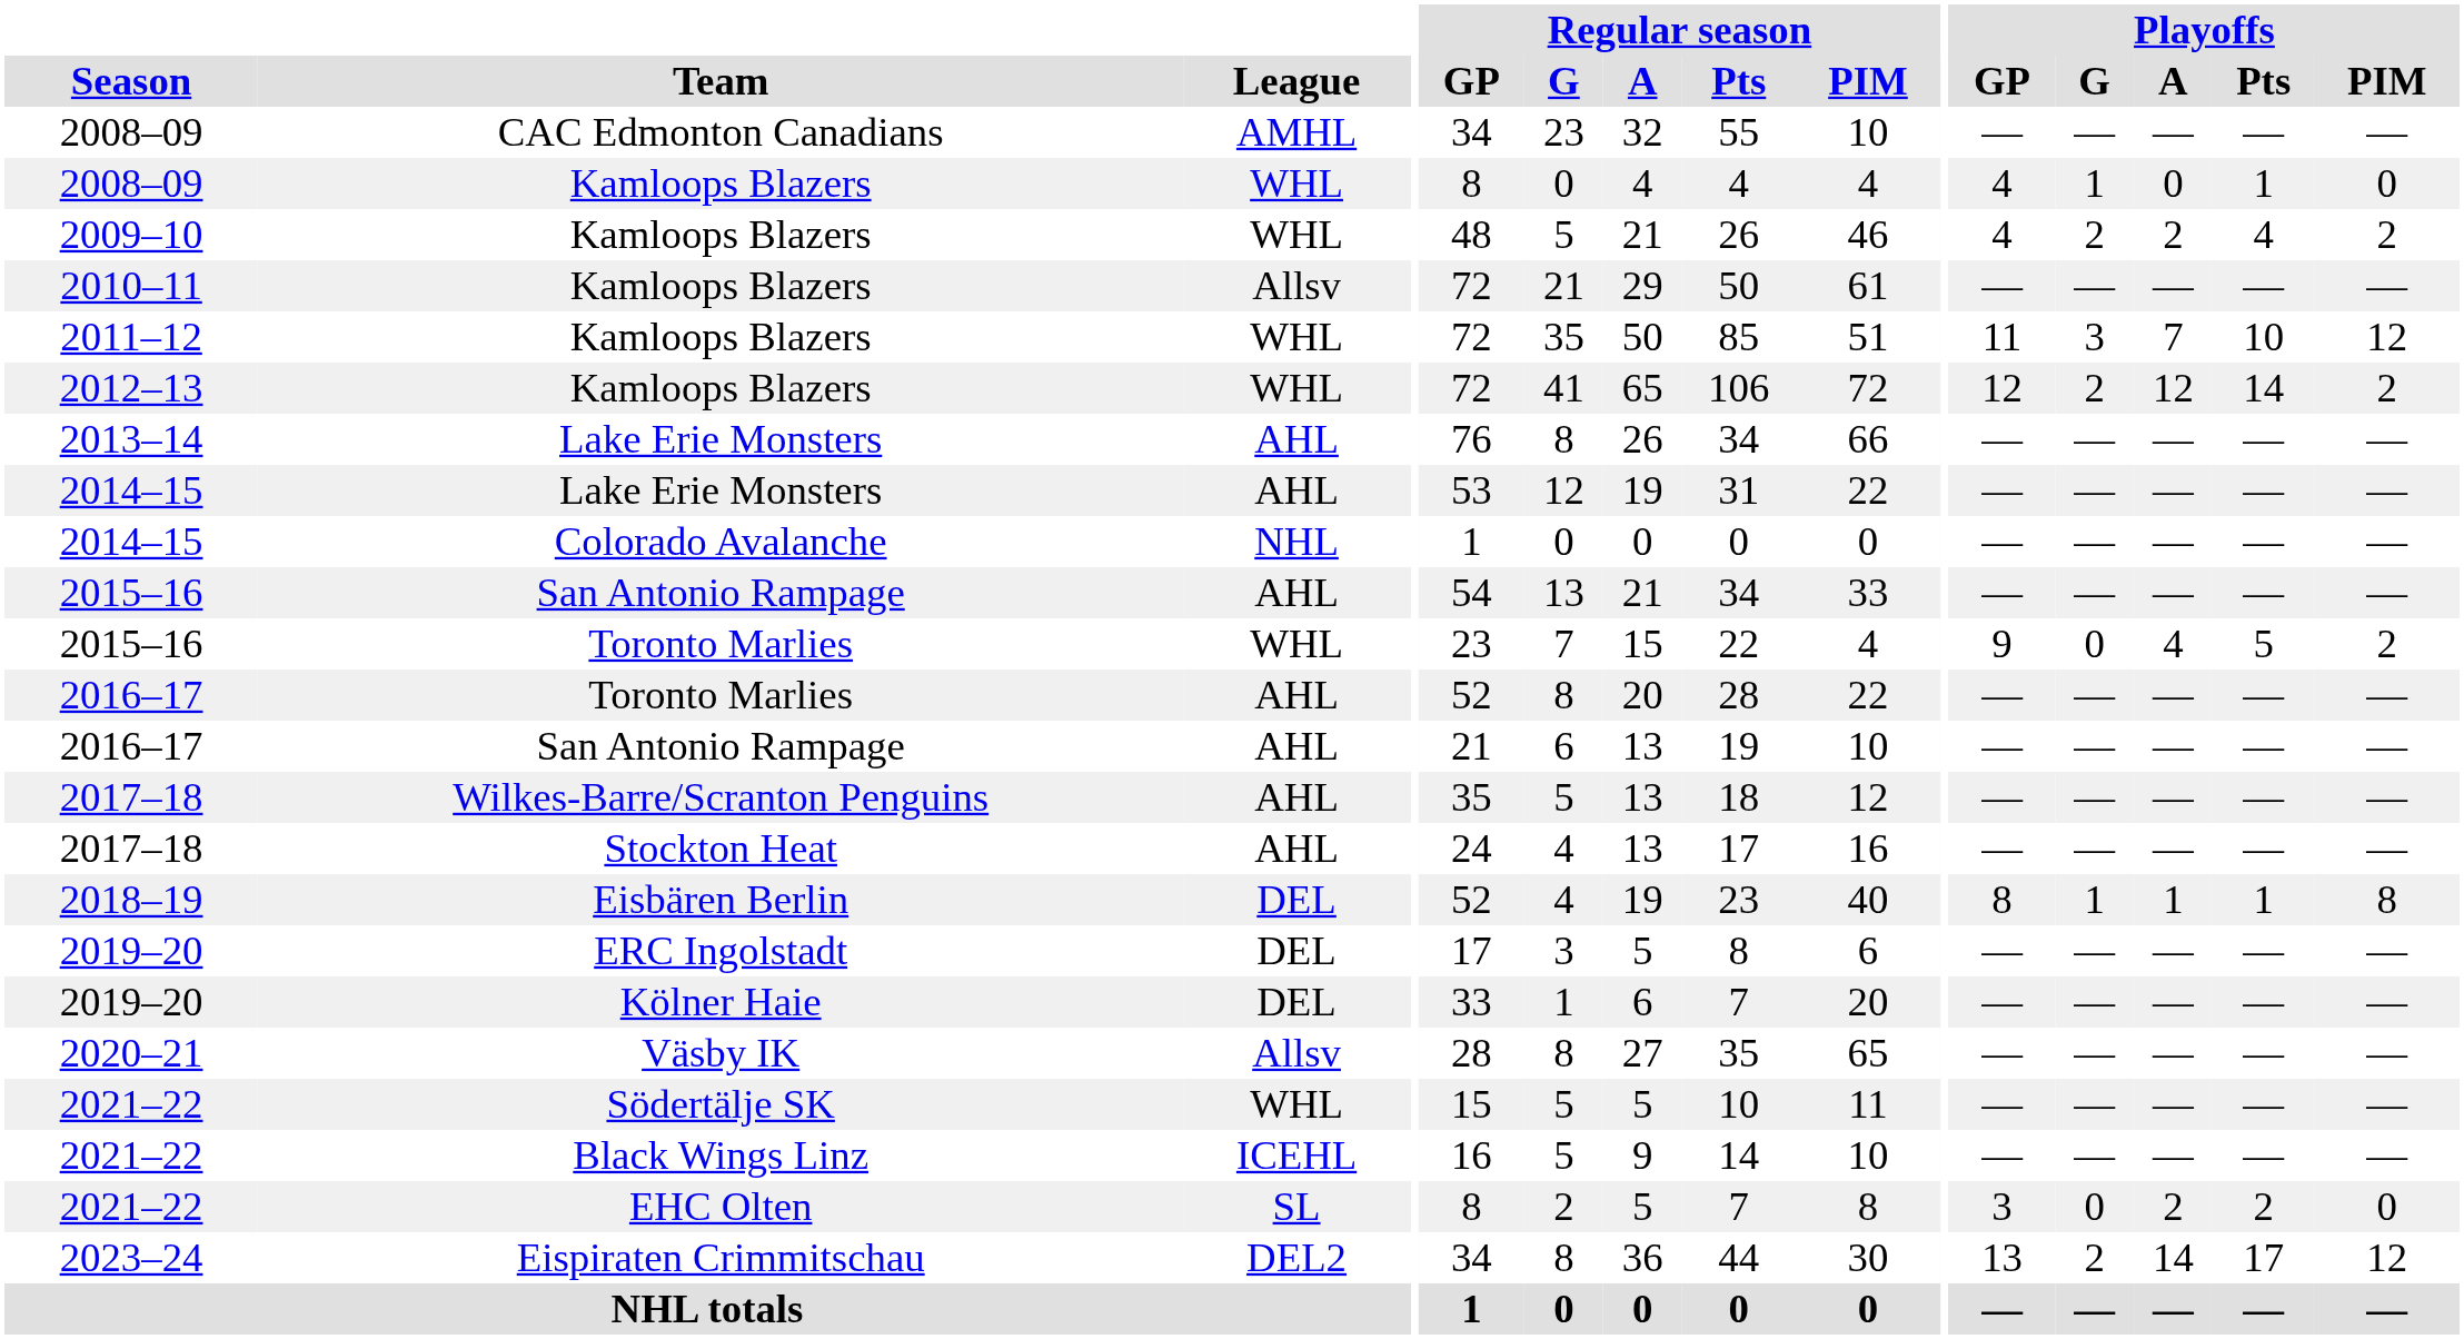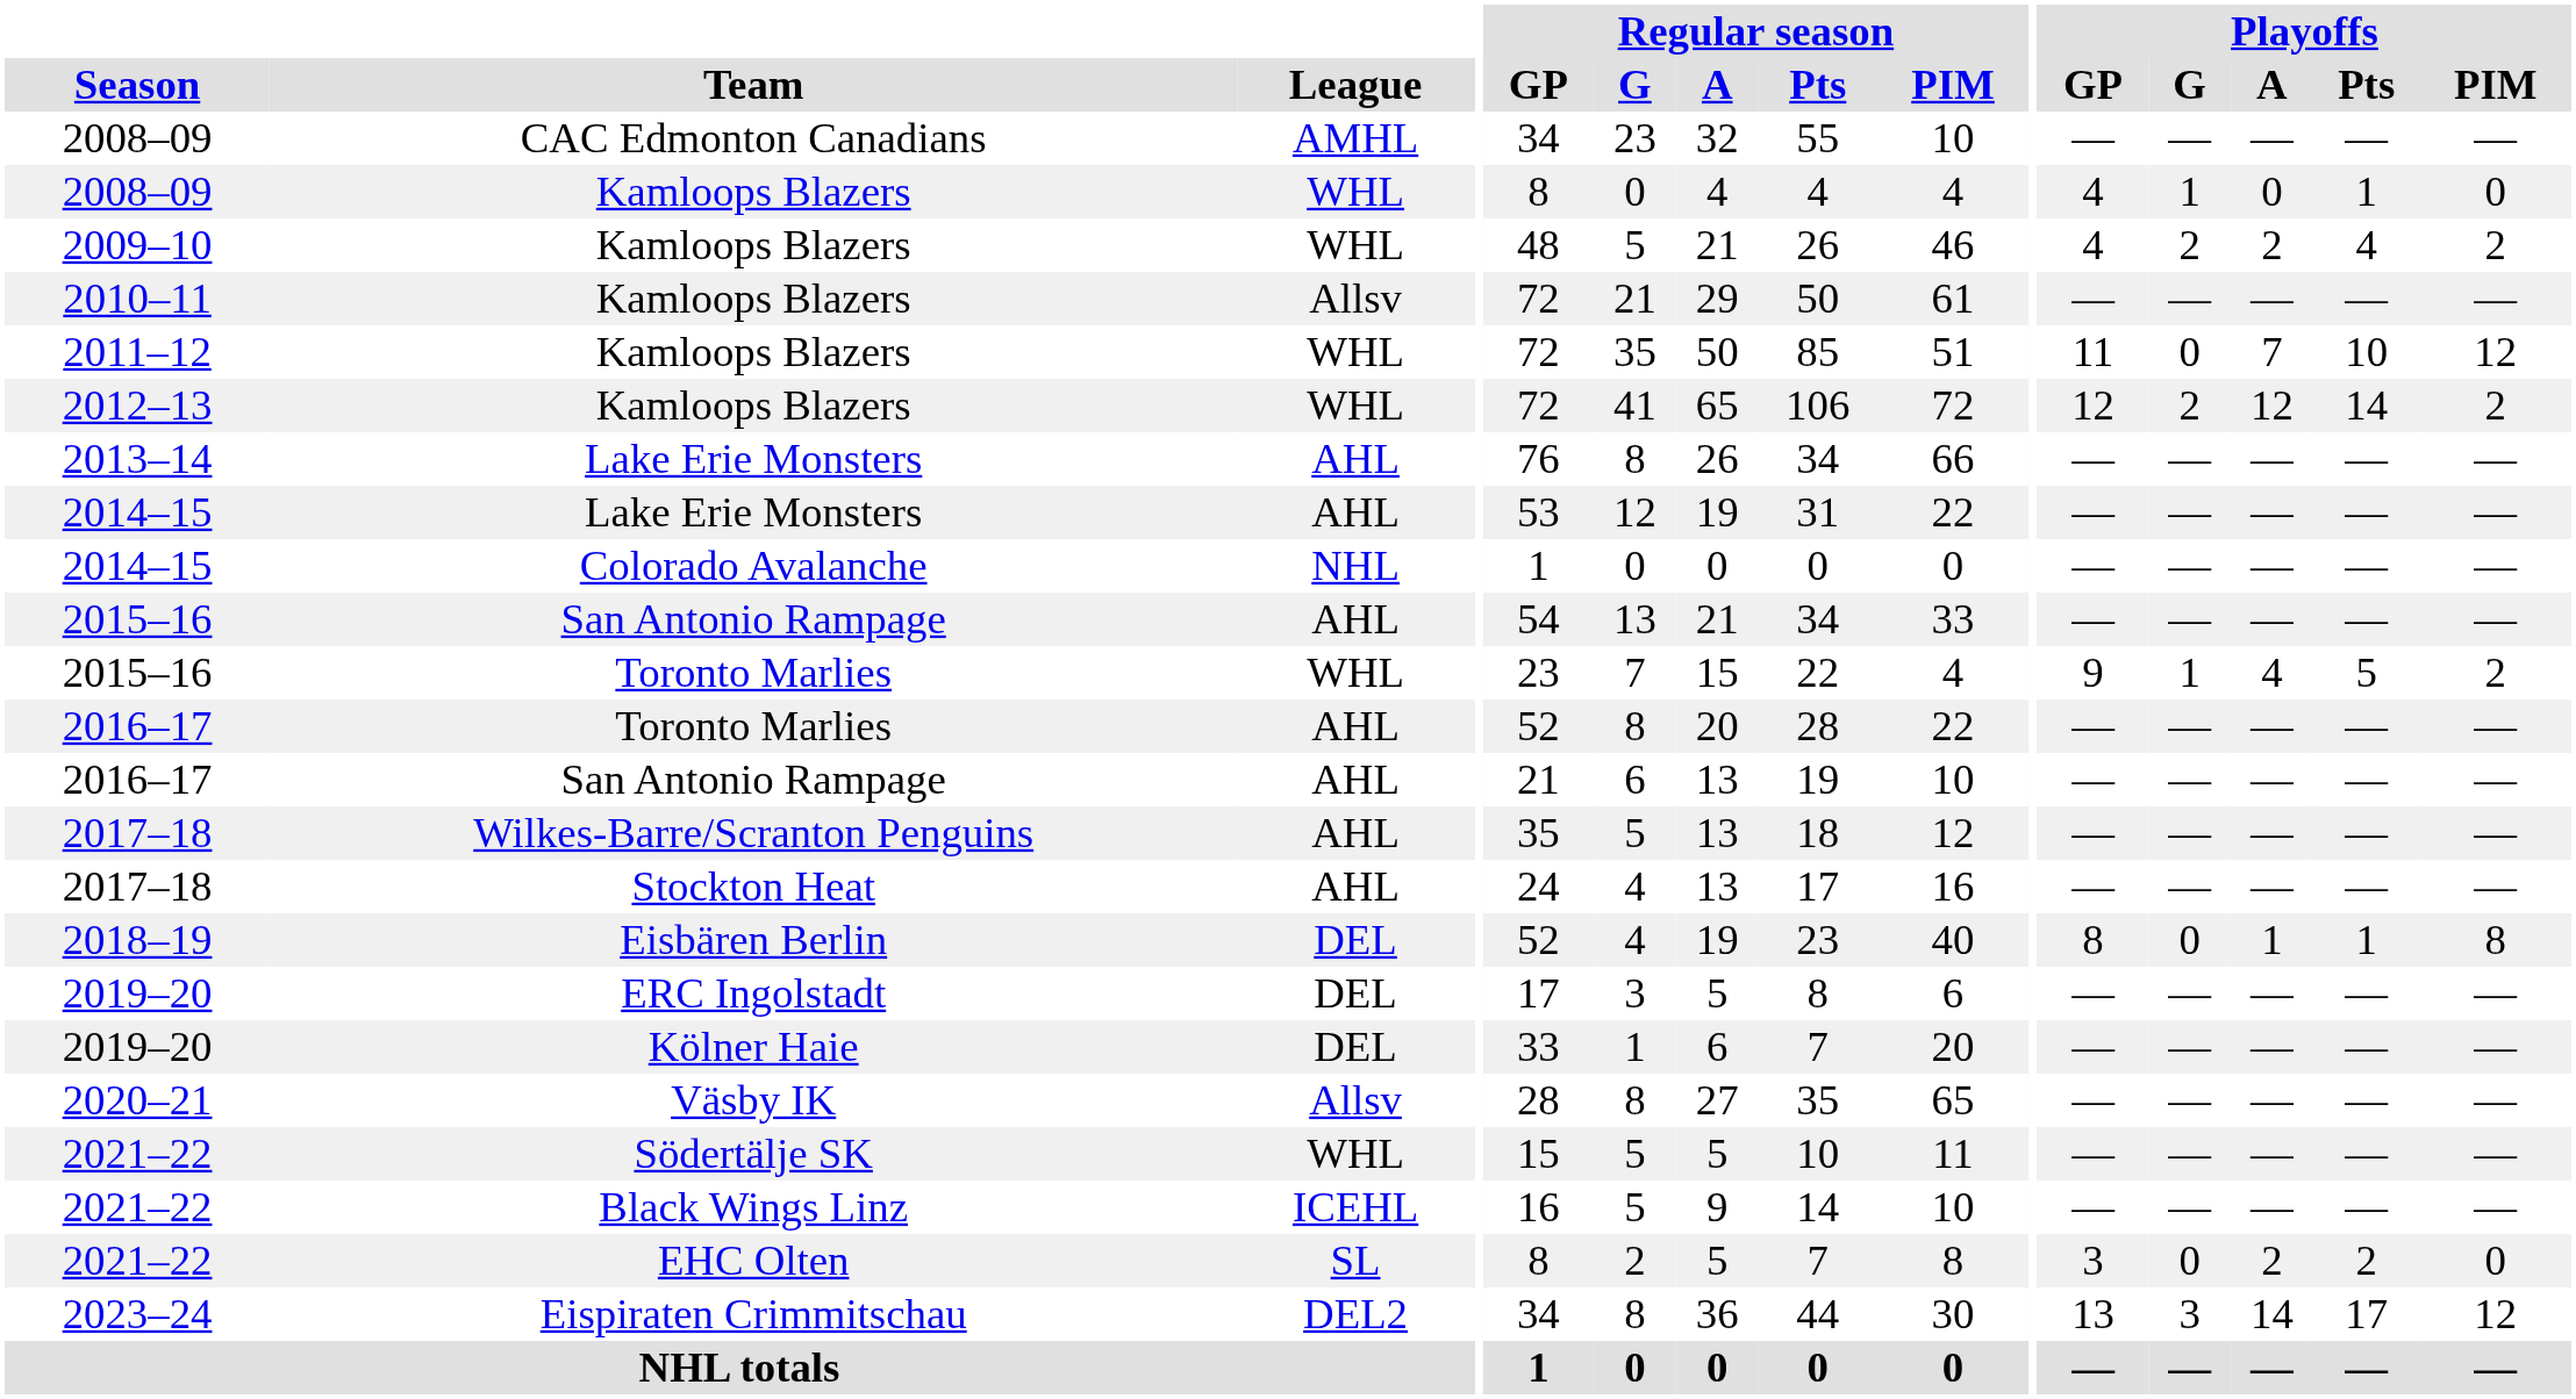 <table border="0" cellpadding="1" cellspacing="0" style="text-align:center; width:60em">
 <tr bgcolor="#e0e0e0">
 <th colspan="3" bgcolor="#ffffff"></th>
 <th rowspan="99" bgcolor="#ffffff"></th>
 <th colspan="5"><a href='#'>Regular season</a></th>
 <th rowspan="99" bgcolor="#ffffff"></th>
 <th colspan="5"><a href='#'>Playoffs</a></th>
 </tr>
 <tr bgcolor="#e0e0e0">
 <th><a href='#'>Season</a></th>
 <th>Team</th>
 <th>League</th>
 <th>GP</th>
 <th><a href='#'>G</a></th>
 <th><a href='#'>A</a></th>
 <th><a href='#'>Pts</a></th>
 <th><a href='#'>PIM</a></th>
 <th>GP</th>
 <th>G</th>
 <th>A</th>
 <th>Pts</th>
 <th>PIM</th>
 </tr>
 <tr>
 <td>2008–09</td>
 <td>CAC Edmonton Canadians</td>
 <td><a href='#'>AMHL</a></td>
 <td>34</td>
 <td>23</td>
 <td>32</td>
 <td>55</td>
 <td>10</td>
 <td>—</td>
 <td>—</td>
 <td>—</td>
 <td>—</td>
 <td>—</td>
 </tr>
 <tr bgcolor="#f0f0f0">
 <td><a href='#'>2008–09</a></td>
 <td><a href='#'>Kamloops Blazers</a></td>
 <td><a href='#'>WHL</a></td>
 <td>8</td>
 <td>0</td>
 <td>4</td>
 <td>4</td>
 <td>4</td>
 <td>4</td>
 <td>1</td>
 <td>0</td>
 <td>1</td>
 <td>0</td>
 </tr>
 <tr>
 <td><a href='#'>2009–10</a></td>
 <td>Kamloops Blazers</td>
 <td>WHL</td>
 <td>48</td>
 <td>5</td>
 <td>21</td>
 <td>26</td>
 <td>46</td>
 <td>4</td>
 <td>2</td>
 <td>2</td>
 <td>4</td>
 <td>2</td>
 </tr>
 <tr bgcolor="#f0f0f0">
 <td><a href='#'>2010–11</a></td>
 <td>Kamloops Blazers</td>
 <td>Allsv</td>
 <td>72</td>
 <td>21</td>
 <td>29</td>
 <td>50</td>
 <td>61</td>
 <td>—</td>
 <td>—</td>
 <td>—</td>
 <td>—</td>
 <td>—</td>
 </tr>
 <tr>
 <td><a href='#'>2011–12</a></td>
 <td>Kamloops Blazers</td>
 <td>WHL</td>
 <td>72</td>
 <td>35</td>
 <td>50</td>
 <td>85</td>
 <td>51</td>
 <td>11</td>
-<td>3</td>
+<td>0</td>
 <td>7</td>
 <td>10</td>
 <td>12</td>
 </tr>
 <tr bgcolor="#f0f0f0">
 <td><a href='#'>2012–13</a></td>
 <td>Kamloops Blazers</td>
 <td>WHL</td>
 <td>72</td>
 <td>41</td>
 <td>65</td>
 <td>106</td>
 <td>72</td>
 <td>12</td>
 <td>2</td>
 <td>12</td>
 <td>14</td>
 <td>2</td>
 </tr>
 <tr>
 <td><a href='#'>2013–14</a></td>
 <td><a href='#'>Lake Erie Monsters</a></td>
 <td><a href='#'>AHL</a></td>
 <td>76</td>
 <td>8</td>
 <td>26</td>
 <td>34</td>
 <td>66</td>
 <td>—</td>
 <td>—</td>
 <td>—</td>
 <td>—</td>
 <td>—</td>
 </tr>
 <tr bgcolor="#f0f0f0">
 <td><a href='#'>2014–15</a></td>
 <td>Lake Erie Monsters</td>
 <td>AHL</td>
 <td>53</td>
 <td>12</td>
 <td>19</td>
 <td>31</td>
 <td>22</td>
 <td>—</td>
 <td>—</td>
 <td>—</td>
 <td>—</td>
 <td>—</td>
 </tr>
 <tr>
 <td><a href='#'>2014–15</a></td>
 <td><a href='#'>Colorado Avalanche</a></td>
 <td><a href='#'>NHL</a></td>
 <td>1</td>
 <td>0</td>
 <td>0</td>
 <td>0</td>
 <td>0</td>
 <td>—</td>
 <td>—</td>
 <td>—</td>
 <td>—</td>
 <td>—</td>
 </tr>
 <tr bgcolor="#f0f0f0">
 <td><a href='#'>2015–16</a></td>
 <td><a href='#'>San Antonio Rampage</a></td>
 <td>AHL</td>
 <td>54</td>
 <td>13</td>
 <td>21</td>
 <td>34</td>
 <td>33</td>
 <td>—</td>
 <td>—</td>
 <td>—</td>
 <td>—</td>
 <td>—</td>
 </tr>
 <tr>
 <td>2015–16</td>
 <td><a href='#'>Toronto Marlies</a></td>
 <td>WHL</td>
 <td>23</td>
 <td>7</td>
 <td>15</td>
 <td>22</td>
 <td>4</td>
 <td>9</td>
-<td>0</td>
+<td>1</td>
 <td>4</td>
 <td>5</td>
 <td>2</td>
 </tr>
 <tr bgcolor="#f0f0f0">
 <td><a href='#'>2016–17</a></td>
 <td>Toronto Marlies</td>
 <td>AHL</td>
 <td>52</td>
 <td>8</td>
 <td>20</td>
 <td>28</td>
 <td>22</td>
 <td>—</td>
 <td>—</td>
 <td>—</td>
 <td>—</td>
 <td>—</td>
 </tr>
 <tr>
 <td>2016–17</td>
 <td>San Antonio Rampage</td>
 <td>AHL</td>
 <td>21</td>
 <td>6</td>
 <td>13</td>
 <td>19</td>
 <td>10</td>
 <td>—</td>
 <td>—</td>
 <td>—</td>
 <td>—</td>
 <td>—</td>
 </tr>
 <tr bgcolor="#f0f0f0">
 <td><a href='#'>2017–18</a></td>
 <td><a href='#'>Wilkes-Barre/Scranton Penguins</a></td>
 <td>AHL</td>
 <td>35</td>
 <td>5</td>
 <td>13</td>
 <td>18</td>
 <td>12</td>
 <td>—</td>
 <td>—</td>
 <td>—</td>
 <td>—</td>
 <td>—</td>
 </tr>
 <tr>
 <td>2017–18</td>
 <td><a href='#'>Stockton Heat</a></td>
 <td>AHL</td>
 <td>24</td>
 <td>4</td>
 <td>13</td>
 <td>17</td>
 <td>16</td>
 <td>—</td>
 <td>—</td>
 <td>—</td>
 <td>—</td>
 <td>—</td>
 </tr>
 <tr bgcolor="#f0f0f0">
 <td><a href='#'>2018–19</a></td>
 <td><a href='#'>Eisbären Berlin</a></td>
 <td><a href='#'>DEL</a></td>
 <td>52</td>
 <td>4</td>
 <td>19</td>
 <td>23</td>
 <td>40</td>
 <td>8</td>
-<td>1</td>
+<td>0</td>
 <td>1</td>
 <td>1</td>
 <td>8</td>
 </tr>
 <tr>
 <td><a href='#'>2019–20</a></td>
 <td><a href='#'>ERC Ingolstadt</a></td>
 <td>DEL</td>
 <td>17</td>
 <td>3</td>
 <td>5</td>
 <td>8</td>
 <td>6</td>
 <td>—</td>
 <td>—</td>
 <td>—</td>
 <td>—</td>
 <td>—</td>
 </tr>
 <tr bgcolor="#f0f0f0">
 <td>2019–20</td>
 <td><a href='#'>Kölner Haie</a></td>
 <td>DEL</td>
 <td>33</td>
 <td>1</td>
 <td>6</td>
 <td>7</td>
 <td>20</td>
 <td>—</td>
 <td>—</td>
 <td>—</td>
 <td>—</td>
 <td>—</td>
 </tr>
 <tr>
 <td><a href='#'>2020–21</a></td>
 <td><a href='#'>Väsby IK</a></td>
 <td><a href='#'>Allsv</a></td>
 <td>28</td>
 <td>8</td>
 <td>27</td>
 <td>35</td>
 <td>65</td>
 <td>—</td>
 <td>—</td>
 <td>—</td>
 <td>—</td>
 <td>—</td>
 </tr>
 <tr bgcolor="#f0f0f0">
 <td><a href='#'>2021–22</a></td>
 <td><a href='#'>Södertälje SK</a></td>
 <td>WHL</td>
 <td>15</td>
 <td>5</td>
 <td>5</td>
 <td>10</td>
 <td>11</td>
 <td>—</td>
 <td>—</td>
 <td>—</td>
 <td>—</td>
 <td>—</td>
 </tr>
 <tr>
 <td><a href='#'>2021–22</a></td>
 <td><a href='#'>Black Wings Linz</a></td>
 <td><a href='#'>ICEHL</a></td>
 <td>16</td>
 <td>5</td>
 <td>9</td>
 <td>14</td>
 <td>10</td>
 <td>—</td>
 <td>—</td>
 <td>—</td>
 <td>—</td>
 <td>—</td>
 </tr>
 <tr bgcolor="#f0f0f0">
 <td><a href='#'>2021–22</a></td>
 <td><a href='#'>EHC Olten</a></td>
 <td><a href='#'>SL</a></td>
 <td>8</td>
 <td>2</td>
 <td>5</td>
 <td>7</td>
 <td>8</td>
 <td>3</td>
 <td>0</td>
 <td>2</td>
 <td>2</td>
 <td>0</td>
 </tr>
 <tr>
 <td><a href='#'>2023–24</a></td>
 <td><a href='#'>Eispiraten Crimmitschau</a></td>
 <td><a href='#'>DEL2</a></td>
 <td>34</td>
 <td>8</td>
 <td>36</td>
 <td>44</td>
 <td>30</td>
 <td>13</td>
-<td>2</td>
+<td>3</td>
 <td>14</td>
 <td>17</td>
 <td>12</td>
 </tr>
 <tr bgcolor="#e0e0e0">
 <th colspan="3">NHL totals</th>
 <th>1</th>
 <th>0</th>
 <th>0</th>
 <th>0</th>
 <th>0</th>
 <th>—</th>
 <th>—</th>
 <th>—</th>
 <th>—</th>
 <th>—</th>
 </tr>
 </table>
